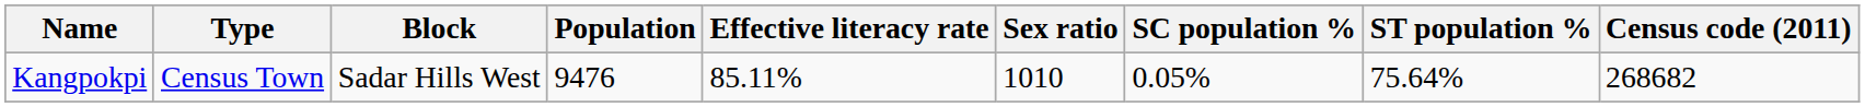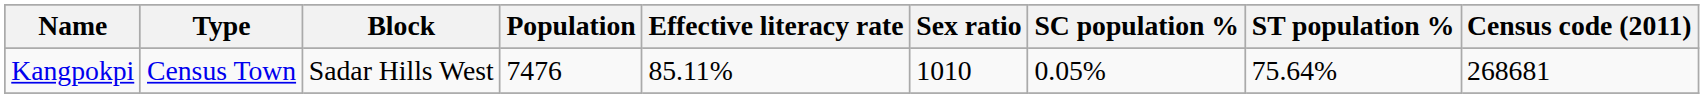 <table class="wikitable sortable">
 <tr>
 <th>Name</th>
 <th>Type</th>
 <th>Block</th>
 <th>Population</th>
 <th>Effective literacy rate</th>
 <th>Sex ratio</th>
 <th>SC population %</th>
 <th>ST population %</th>
 <th>Census code (2011)</th>
 </tr>
 <tr>
 <td><a href='#'>Kangpokpi</a></td>
 <td><a href='#'>Census Town</a></td>
 <td>Sadar Hills West</td>
-<td>9476</td>
+<td>7476</td>
 <td>85.11%</td>
 <td>1010</td>
 <td>0.05%</td>
 <td>75.64%</td>
-<td>268682</td>
+<td>268681</td>
 </tr>
 </table>
